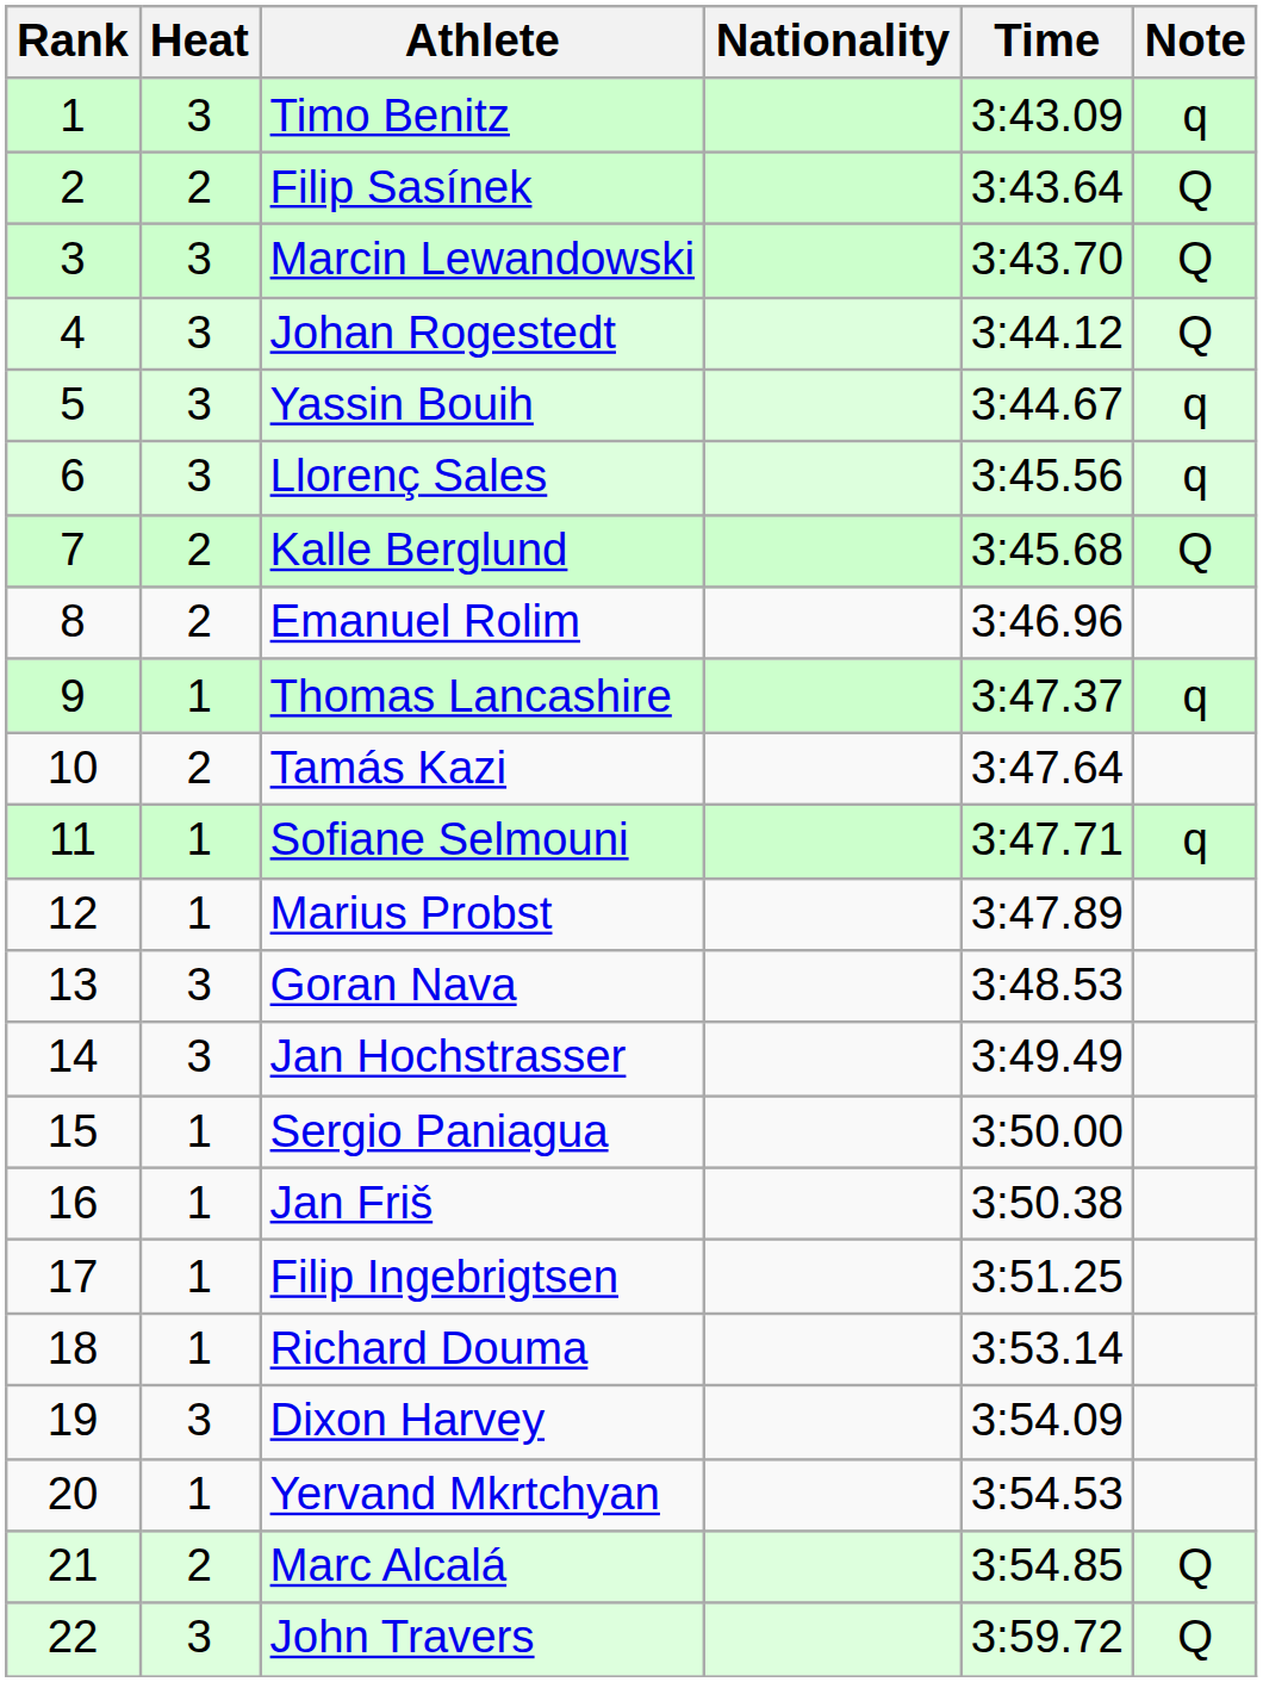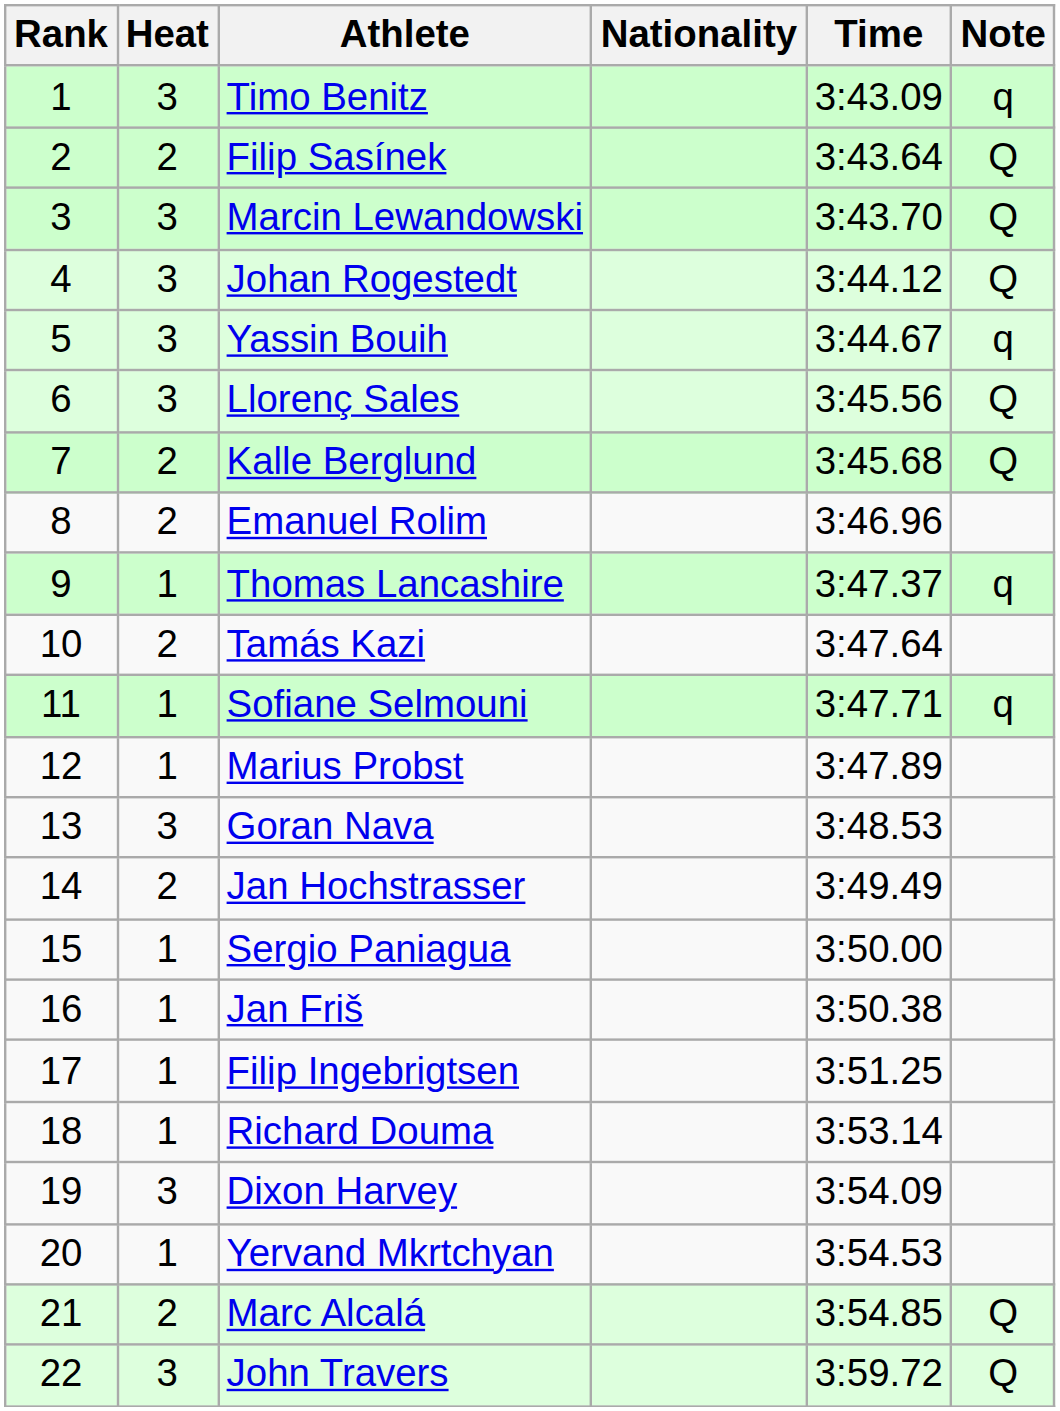 <table class="wikitable sortable" style="text-align:center">
 <tr>
 <th>Rank</th>
 <th>Heat</th>
 <th>Athlete</th>
 <th>Nationality</th>
 <th>Time</th>
 <th>Note</th>
 </tr>
 <tr bgcolor=ccffcc>
 <td>1</td>
 <td>3</td>
 <td align=left><a href='#'>Timo Benitz</a></td>
 <td align=left></td>
 <td>3:43.09</td>
 <td>q</td>
 </tr>
 <tr bgcolor=ccffcc>
 <td>2</td>
 <td>2</td>
 <td align=left><a href='#'>Filip Sasínek</a></td>
 <td align=left></td>
 <td>3:43.64</td>
 <td>Q</td>
 </tr>
 <tr bgcolor=ccffcc>
 <td>3</td>
 <td>3</td>
 <td align=left><a href='#'>Marcin Lewandowski</a></td>
 <td align=left></td>
 <td>3:43.70</td>
 <td>Q</td>
 </tr>
 <tr bgcolor=ddffdd>
 <td>4</td>
 <td>3</td>
 <td align=left><a href='#'>Johan Rogestedt</a></td>
 <td align=left></td>
 <td>3:44.12</td>
 <td>Q</td>
 </tr>
 <tr bgcolor=ddffdd>
 <td>5</td>
 <td>3</td>
 <td align=left><a href='#'>Yassin Bouih</a></td>
 <td align=left></td>
 <td>3:44.67</td>
 <td>q</td>
 </tr>
 <tr bgcolor=ddffdd>
 <td>6</td>
 <td>3</td>
 <td align=left><a href='#'>Llorenç Sales</a></td>
 <td align=left></td>
 <td>3:45.56</td>
-<td>q</td>
+<td>Q</td>
 </tr>
 <tr bgcolor=ccffcc>
 <td>7</td>
 <td>2</td>
 <td align=left><a href='#'>Kalle Berglund</a></td>
 <td align=left></td>
 <td>3:45.68</td>
 <td>Q</td>
 </tr>
 <tr>
 <td>8</td>
 <td>2</td>
 <td align=left><a href='#'>Emanuel Rolim</a></td>
 <td align=left></td>
 <td>3:46.96</td>
 <td></td>
 </tr>
 <tr bgcolor=ccffcc>
 <td>9</td>
 <td>1</td>
 <td align=left><a href='#'>Thomas Lancashire</a></td>
 <td align=left></td>
 <td>3:47.37</td>
 <td>q</td>
 </tr>
 <tr>
 <td>10</td>
 <td>2</td>
 <td align=left><a href='#'>Tamás Kazi</a></td>
 <td align=left></td>
 <td>3:47.64</td>
 <td></td>
 </tr>
 <tr bgcolor=ccffcc>
 <td>11</td>
 <td>1</td>
 <td align=left><a href='#'>Sofiane Selmouni</a></td>
 <td align=left></td>
 <td>3:47.71</td>
 <td>q</td>
 </tr>
 <tr>
 <td>12</td>
 <td>1</td>
 <td align=left><a href='#'>Marius Probst</a></td>
 <td align=left></td>
 <td>3:47.89</td>
 <td></td>
 </tr>
 <tr>
 <td>13</td>
 <td>3</td>
 <td align=left><a href='#'>Goran Nava</a></td>
 <td align=left></td>
 <td>3:48.53</td>
 <td></td>
 </tr>
 <tr>
 <td>14</td>
-<td>3</td>
+<td>2</td>
 <td align=left><a href='#'>Jan Hochstrasser</a></td>
 <td align=left></td>
 <td>3:49.49</td>
 <td></td>
 </tr>
 <tr>
 <td>15</td>
 <td>1</td>
 <td align=left><a href='#'>Sergio Paniagua</a></td>
 <td align=left></td>
 <td>3:50.00</td>
 <td></td>
 </tr>
 <tr>
 <td>16</td>
 <td>1</td>
 <td align=left><a href='#'>Jan Friš</a></td>
 <td align=left></td>
 <td>3:50.38</td>
 <td></td>
 </tr>
 <tr>
 <td>17</td>
 <td>1</td>
 <td align=left><a href='#'>Filip Ingebrigtsen</a></td>
 <td align=left></td>
 <td>3:51.25</td>
 <td></td>
 </tr>
 <tr>
 <td>18</td>
 <td>1</td>
 <td align=left><a href='#'>Richard Douma</a></td>
 <td align=left></td>
 <td>3:53.14</td>
 <td></td>
 </tr>
 <tr>
 <td>19</td>
 <td>3</td>
 <td align=left><a href='#'>Dixon Harvey</a></td>
 <td align=left></td>
 <td>3:54.09</td>
 <td></td>
 </tr>
 <tr>
 <td>20</td>
 <td>1</td>
 <td align=left><a href='#'>Yervand Mkrtchyan</a></td>
 <td align=left></td>
 <td>3:54.53</td>
 <td></td>
 </tr>
 <tr bgcolor=ddffdd>
 <td>21</td>
 <td>2</td>
 <td align=left><a href='#'>Marc Alcalá</a></td>
 <td align=left></td>
 <td>3:54.85</td>
 <td>Q</td>
 </tr>
 <tr bgcolor=ddffdd>
 <td>22</td>
 <td>3</td>
 <td align=left><a href='#'>John Travers</a></td>
 <td align=left></td>
 <td>3:59.72</td>
 <td>Q</td>
 </tr>
 <tr>
 </tr>
 </table>
